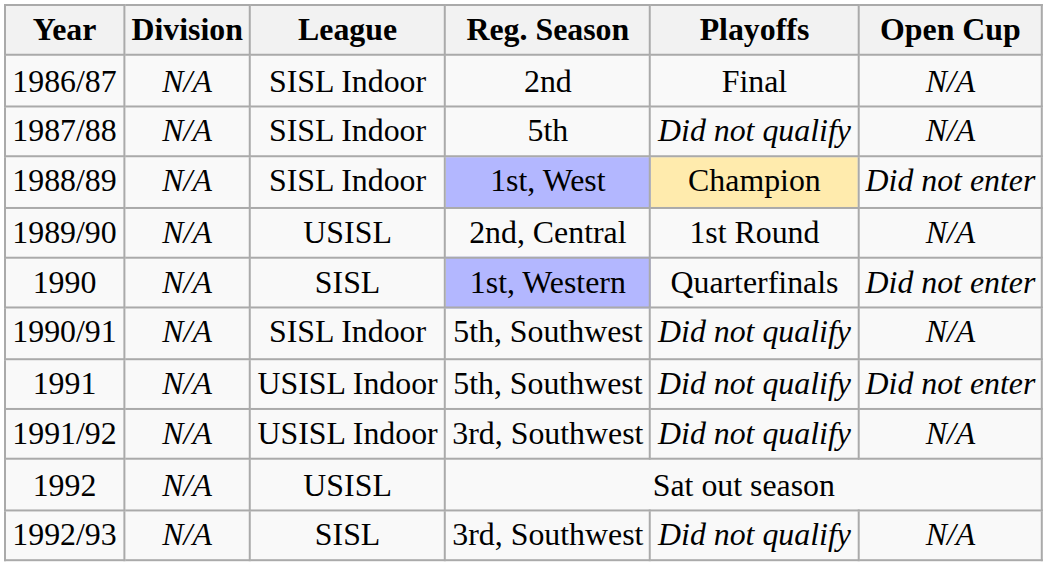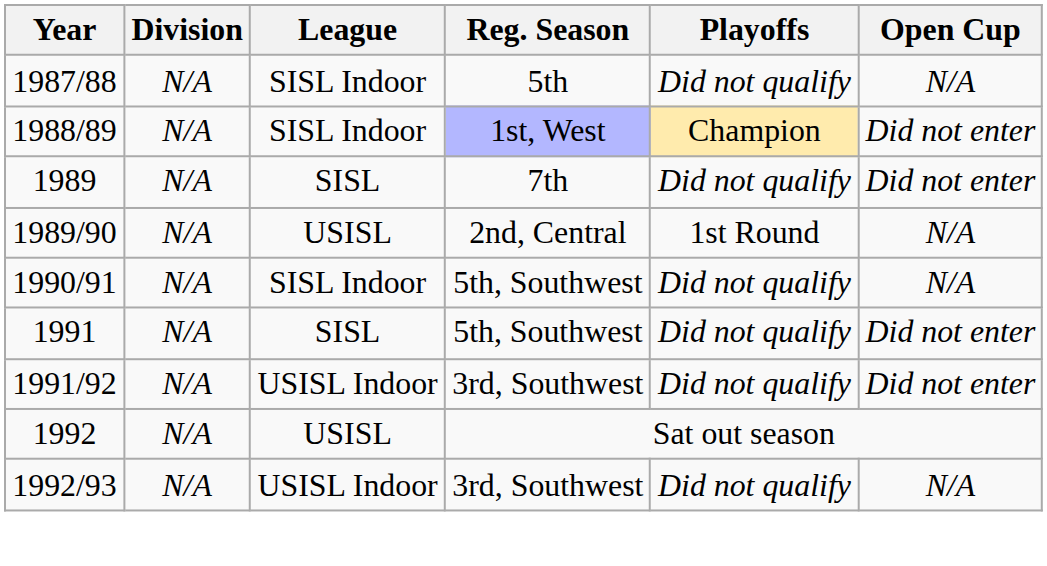 <table class="wikitable" style="text-align:center">
 <tr>
 <th>Year</th>
 <th>Division</th>
 <th>League</th>
 <th>Reg. Season</th>
 <th>Playoffs</th>
 <th>Open Cup</th>
-</tr>
-<tr>
-<td>1986/87</td>
-<td><em>N/A</em></td>
-<td>SISL Indoor</td>
-<td>2nd</td>
-<td>Final</td>
-<td><em>N/A</em></td>
 </tr>
 <tr>
 <td>1987/88</td>
 <td><em>N/A</em></td>
 <td>SISL Indoor</td>
 <td>5th</td>
 <td><em>Did not qualify</em></td>
 <td><em>N/A</em></td>
 </tr>
 <tr>
 <td>1988/89</td>
 <td><em>N/A</em></td>
 <td>SISL Indoor</td>
 <td bgcolor="B3B7FF">1st, West</td>
 <td bgcolor="FFEBAD">Champion</td>
 <td><em>Did not enter</em></td>
 </tr>
 <tr>
+<td>1989</td>
+<td><em>N/A</em></td>
+<td>SISL</td>
+<td>7th</td>
+<td><em>Did not qualify</em></td>
+<td><em>Did not enter</em></td>
+</tr>
+<tr>
 <td>1989/90</td>
 <td><em>N/A</em></td>
 <td>USISL</td>
 <td>2nd, Central</td>
 <td>1st Round</td>
 <td><em>N/A</em></td>
-</tr>
-<tr>
-<td>1990</td>
-<td><em>N/A</em></td>
-<td>SISL</td>
-<td bgcolor="B3B7FF">1st, Western</td>
-<td>Quarterfinals</td>
-<td><em>Did not enter</em></td>
 </tr>
 <tr>
 <td>1990/91</td>
 <td><em>N/A</em></td>
 <td>SISL Indoor</td>
 <td>5th, Southwest</td>
 <td><em>Did not qualify</em></td>
 <td><em>N/A</em></td>
 </tr>
 <tr>
 <td>1991</td>
 <td><em>N/A</em></td>
-<td>USISL Indoor</td>
+<td>SISL</td>
 <td>5th, Southwest</td>
 <td><em>Did not qualify</em></td>
 <td><em>Did not enter</em></td>
 </tr>
 <tr>
 <td>1991/92</td>
 <td><em>N/A</em></td>
 <td>USISL Indoor</td>
 <td>3rd, Southwest</td>
 <td><em>Did not qualify</em></td>
-<td><em>N/A</em></td>
+<td><em>Did not enter</em></td>
 </tr>
 <tr>
 <td>1992</td>
 <td><em>N/A</em></td>
 <td>USISL</td>
 <td colspan=3>Sat out season</td>
 </tr>
 <tr>
 <td>1992/93</td>
 <td><em>N/A</em></td>
-<td>SISL</td>
+<td>USISL Indoor</td>
 <td>3rd, Southwest</td>
 <td><em>Did not qualify</em></td>
 <td><em>N/A</em></td>
 </tr>
 </table>
